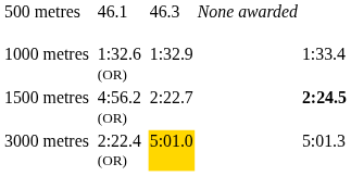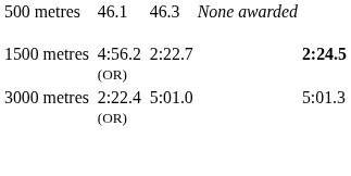 <table>
 <tr valign="top">
 <td>500 metres <br></td>
 <td></td>
 <td>46.1</td>
 <td> <br>  <br> </td>
 <td>46.3</td>
 <td><em>None awarded</em></td>
 <td></td>
-</tr>
-<tr valign="top">
-<td>1000 metres <br></td>
-<td></td>
-<td>1:32.6<br><small>(OR)</small></td>
-<td></td>
-<td>1:32.9</td>
-<td></td>
-<td>1:33.4</td>
 </tr>
 <tr valign="top">
 <td>1500 metres <br></td>
 <td></td>
 <td>4:56.2<br><small>(OR)</small></td>
 <td></td>
 <td>2:22.7</td>
 <td></td>
 <td><strong>2:24.5</strong></td>
 </tr>
 <tr valign="top">
 <td>3000 metres <br></td>
 <td></td>
 <td>2:22.4<br><small>(OR)</small></td>
 <td></td>
-<td style="background: gold;">5:01.0</td>
+<td>5:01.0</td>
 <td></td>
 <td>5:01.3</td>
 </tr>
 </table>
